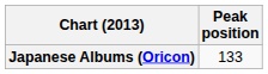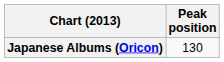 <table class="wikitable plainrowheaders" style="text-align:center">
 <tr>
 <th scope="col">Chart (2013)</th>
 <th scope="col">Peak<br> position</th>
 </tr>
 <tr>
 <th scope="row">Japanese Albums (<a href='#'>Oricon</a>)</th>
-<td>133</td>
+<td>130</td>
 </tr>
 </table>
